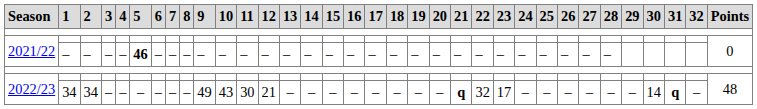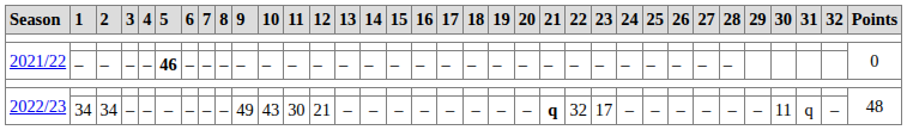 <table cellpadding="3" cellspacing="0" border="1" style="background:#ffffff; font-size:90%; border:grey 1px; border-collapse:collapse;">
 <tr>
 <td width="69px" style="background:#DCDCDC;"><strong>Season</strong></td>
 <td width="15px" style="background:#DCDCDC;"><strong>1</strong></td>
 <td width="15px" style="background:#DCDCDC;"><strong>2</strong></td>
 <td width="15px" style="background:#DCDCDC;"><strong>3</strong></td>
 <td width="15px" style="background:#DCDCDC;"><strong>4</strong></td>
 <td width="15px" style="background:#DCDCDC;"><strong>5</strong></td>
 <td width="15px" style="background:#DCDCDC;"><strong>6</strong></td>
 <td width="15px" style="background:#DCDCDC;"><strong>7</strong></td>
 <td width="15px" style="background:#DCDCDC;"><strong>8</strong></td>
 <td width="15px" style="background:#DCDCDC;"><strong>9</strong></td>
 <td width="15px" style="background:#DCDCDC;"><strong>10</strong></td>
 <td width="15px" style="background:#DCDCDC;"><strong>11</strong></td>
 <td width="15px" style="background:#DCDCDC;"><strong>12</strong></td>
 <td width="15px" style="background:#DCDCDC;"><strong>13</strong></td>
 <td width="15px" style="background:#DCDCDC;"><strong>14</strong></td>
 <td width="15px" style="background:#DCDCDC;"><strong>15</strong></td>
 <td width="15px" style="background:#DCDCDC;"><strong>16</strong></td>
 <td width="15px" style="background:#DCDCDC;"><strong>17</strong></td>
 <td width="15px" style="background:#DCDCDC;"><strong>18</strong></td>
 <td width="15px" style="background:#DCDCDC;"><strong>19</strong></td>
 <td width="15px" style="background:#DCDCDC;"><strong>20</strong></td>
 <td width="15px" style="background:#DCDCDC;"><strong>21</strong></td>
 <td width="15px" style="background:#DCDCDC;"><strong>22</strong></td>
 <td width="15px" style="background:#DCDCDC;"><strong>23</strong></td>
 <td width="15px" style="background:#DCDCDC;"><strong>24</strong></td>
 <td width="15px" style="background:#DCDCDC;"><strong>25</strong></td>
 <td width="15px" style="background:#DCDCDC;"><strong>26</strong></td>
 <td width="15px" style="background:#DCDCDC;"><strong>27</strong></td>
 <td width="15px" style="background:#DCDCDC;"><strong>28</strong></td>
 <td width="15px" style="background:#DCDCDC;"><strong>29</strong></td>
 <td width="15px" style="background:#DCDCDC;"><strong>30</strong></td>
 <td width="15px" style="background:#DCDCDC;"><strong>31</strong></td>
 <td width="15px" style="background:#DCDCDC;"><strong>32</strong></td>
 <td width="30px" style="background:#DCDCDC;"><strong>Points</strong></td>
 </tr>
 <tr>
 <td colspan="34"></td>
 </tr>
 <tr align="center">
 <td rowspan="2" width="66px"><a href='#'>2021/22</a></td>
 <th></th>
 <th></th>
 <th></th>
 <th></th>
 <th></th>
 <th></th>
 <th></th>
 <th></th>
 <th></th>
 <th></th>
 <th></th>
 <th></th>
 <th></th>
 <th></th>
 <th></th>
 <th></th>
 <th></th>
 <th></th>
 <th></th>
 <th></th>
 <th></th>
 <th></th>
 <th></th>
 <th></th>
 <th></th>
 <th></th>
 <th></th>
 <th></th>
 <th></th>
 <th></th>
 <th></th>
 <th></th>
 <td rowspan="2" width="66px">0</td>
 </tr>
 <tr>
 <td>–</td>
 <td>–</td>
 <td>–</td>
 <td>–</td>
 <td><strong>46</strong></td>
 <td>–</td>
 <td>–</td>
 <td>–</td>
 <td>–</td>
 <td>–</td>
 <td>–</td>
 <td>–</td>
 <td>–</td>
 <td>–</td>
 <td>–</td>
 <td>–</td>
 <td>–</td>
 <td>–</td>
 <td>–</td>
 <td>–</td>
 <td>–</td>
 <td>–</td>
 <td>–</td>
 <td>–</td>
 <td>–</td>
 <td>–</td>
 <td>–</td>
 <td>–</td>
 <td></td>
 <th></th>
 <th></th>
 <th></th>
 </tr>
 <tr>
 <td colspan="34"></td>
 </tr>
 <tr align="center">
 <td rowspan="2"><a href='#'>2022/23</a></td>
 <th></th>
 <th></th>
 <th></th>
 <th></th>
 <th></th>
 <th></th>
 <th></th>
 <th></th>
 <th></th>
 <th></th>
 <th></th>
 <th></th>
 <th></th>
 <th></th>
 <th></th>
 <th></th>
 <th></th>
 <th></th>
 <th></th>
 <th></th>
 <th></th>
 <th></th>
 <th></th>
 <th></th>
 <th></th>
 <th></th>
 <th></th>
 <th></th>
 <th></th>
 <th></th>
 <th></th>
 <th></th>
 <td rowspan="2">48</td>
 </tr>
 <tr align="center">
 <td>34</td>
 <td>34</td>
 <td>–</td>
 <td>–</td>
 <td>–</td>
 <td>–</td>
 <td>–</td>
 <td>–</td>
 <td>49</td>
 <td>43</td>
 <td>30</td>
 <td>21</td>
 <td>–</td>
 <td>–</td>
 <td>–</td>
 <td>–</td>
 <td>–</td>
 <td>–</td>
 <td>–</td>
 <td>–</td>
 <td><strong>q</strong></td>
 <td>32</td>
 <td>17</td>
 <td>–</td>
 <td>–</td>
 <td>–</td>
 <td>–</td>
 <td>–</td>
 <td>–</td>
-<td>14</td>
-<td><strong>q</strong></td>
+<td>11</td>
+<td>q</td>
 <td>–</td>
 </tr>
 </table>
